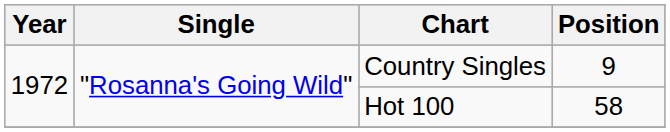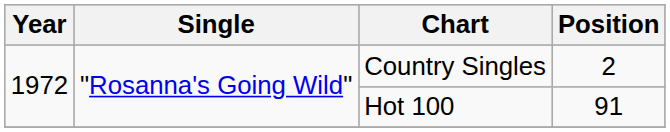 <table class="wikitable">
 <tr>
 <th>Year</th>
 <th>Single</th>
 <th>Chart</th>
 <th>Position</th>
 </tr>
 <tr>
 <td rowspan=2>1972</td>
 <td rowspan=2>"<a href='#'>Rosanna's Going Wild</a>"</td>
 <td>Country Singles</td>
-<td align="center">9</td>
+<td align="center">2</td>
 </tr>
 <tr>
 <td>Hot 100</td>
-<td align="center">58</td>
+<td align="center">91</td>
 </tr>
 <tr>
 </tr>
 </table>
